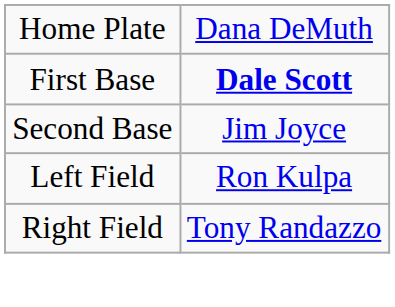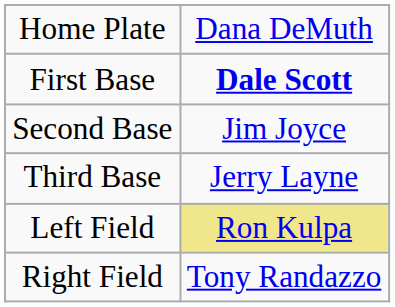 <table class="wikitable" style="font-size: 100%; text-align:center;">
 <tr>
 <td>Home Plate</td>
 <td><a href='#'>Dana DeMuth</a></td>
 </tr>
 <tr>
 <td>First Base</td>
 <td><strong><a href='#'>Dale Scott</a></strong></td>
 </tr>
 <tr>
 <td>Second Base</td>
 <td><a href='#'>Jim Joyce</a></td>
 </tr>
 <tr>
+<td>Third Base</td>
+<td><a href='#'>Jerry Layne</a></td>
+</tr>
+<tr>
 <td>Left Field</td>
-<td><a href='#'>Ron Kulpa</a></td>
+<td style="background: khaki;"><a href='#'>Ron Kulpa</a></td>
 </tr>
 <tr>
 <td>Right Field</td>
 <td><a href='#'>Tony Randazzo</a></td>
 </tr>
 </table>
